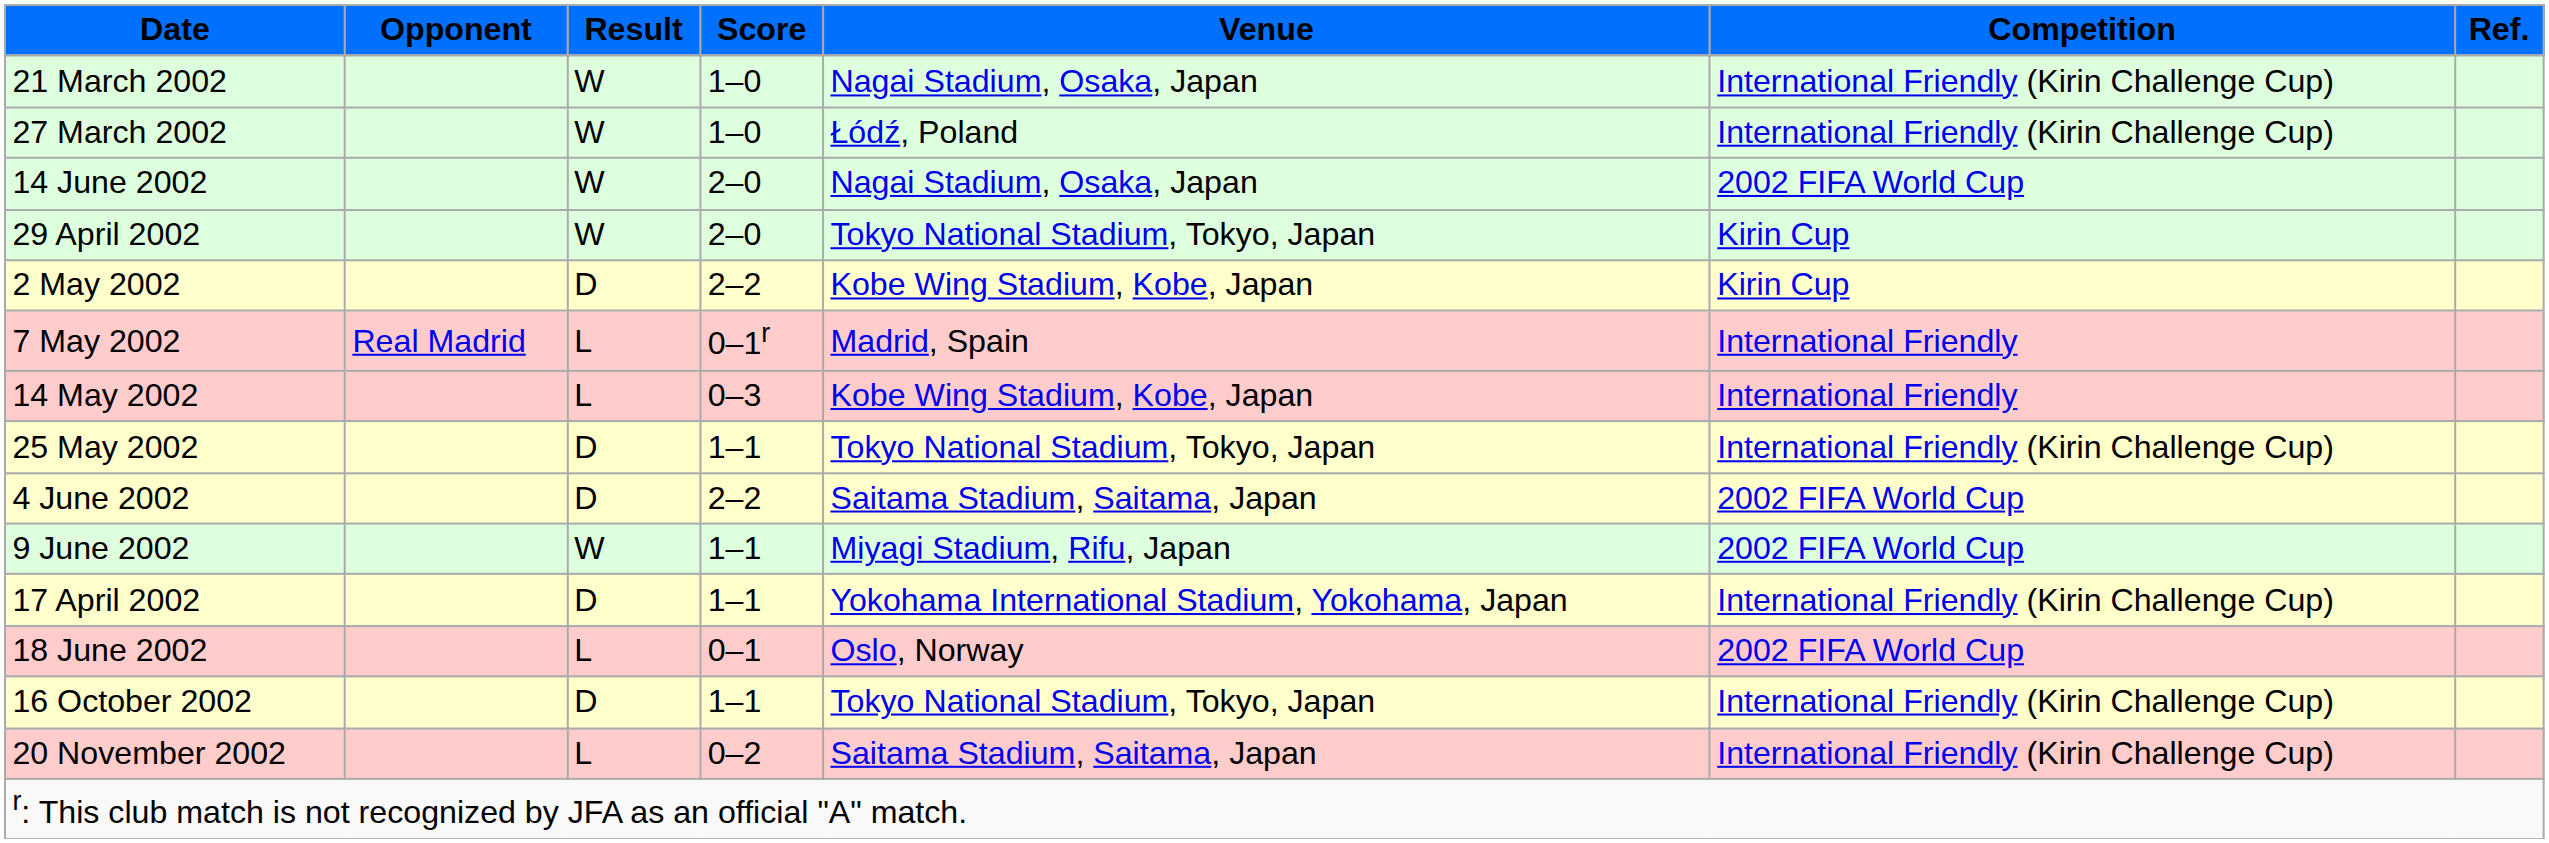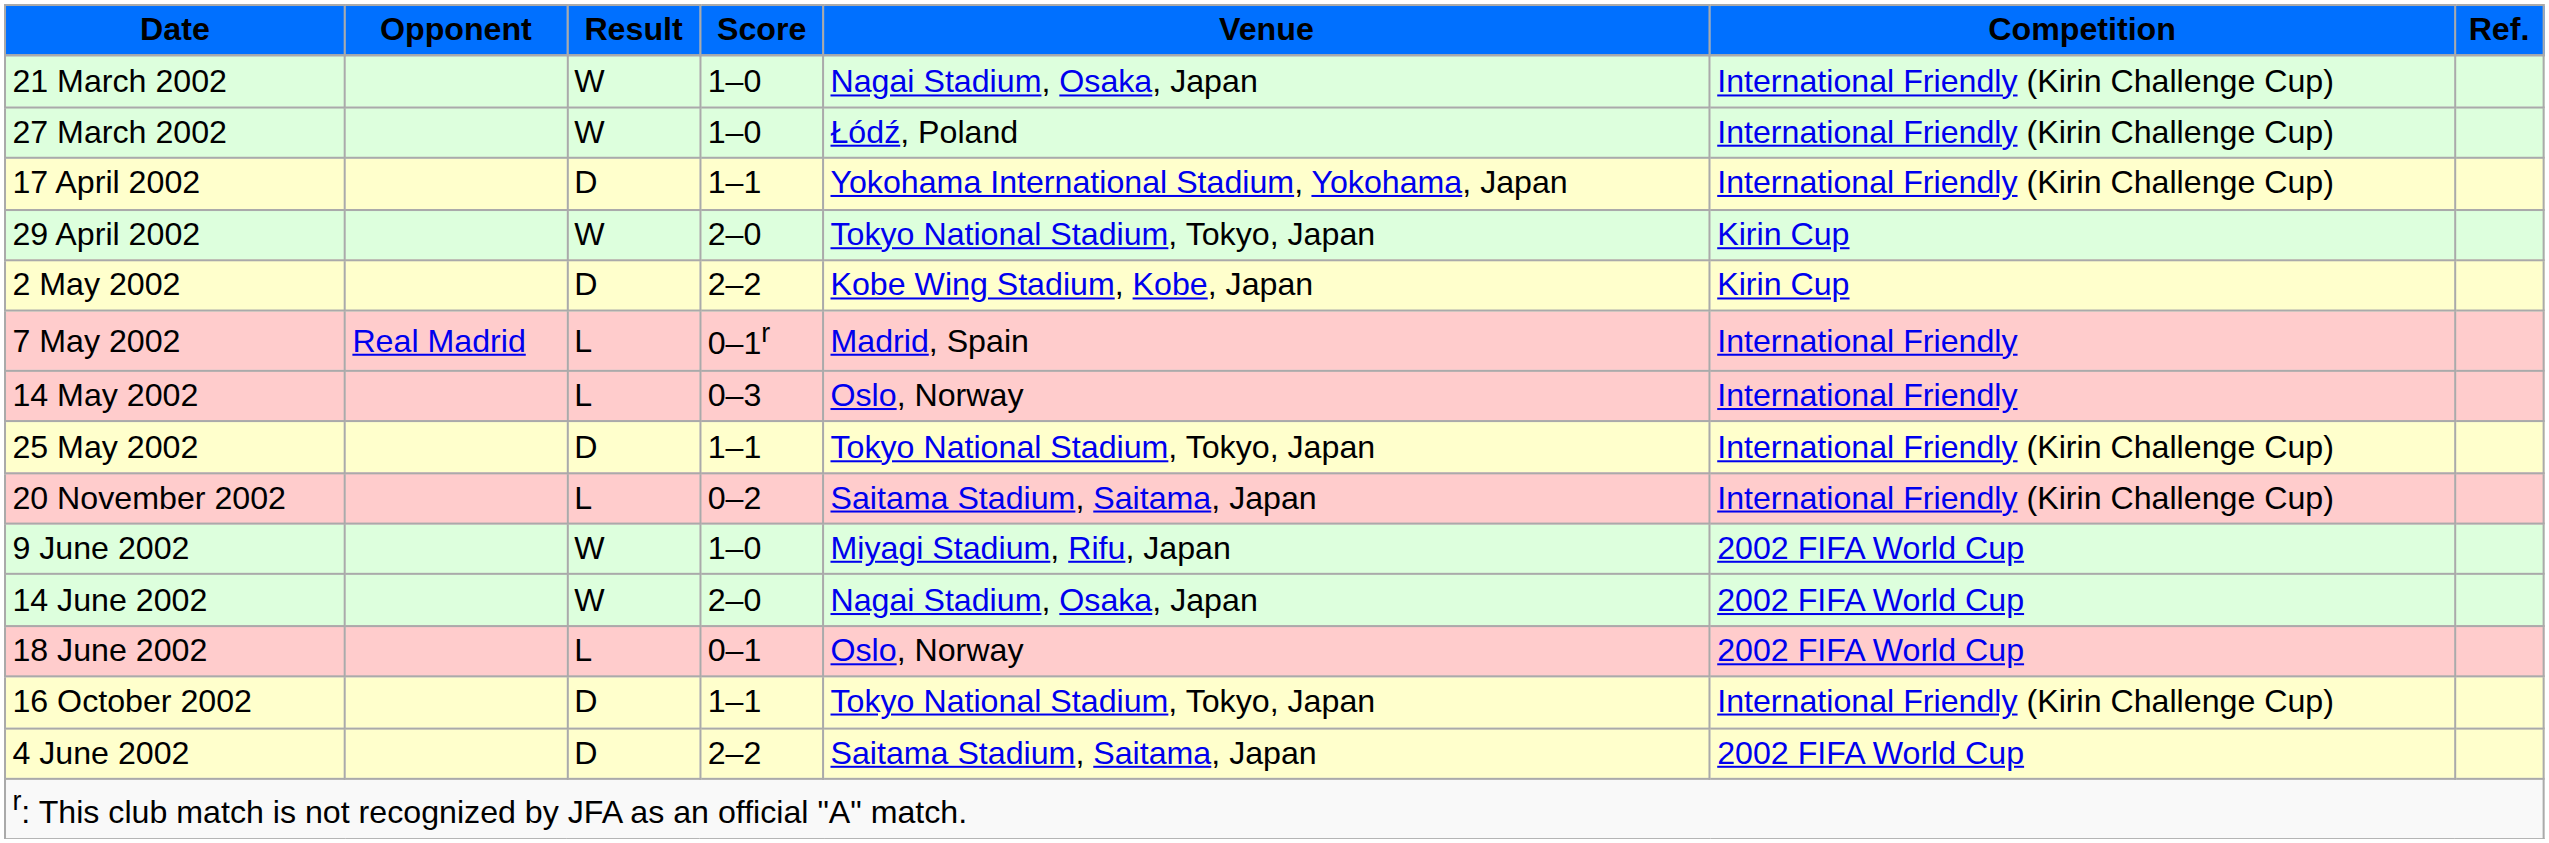 <table width=100% class="wikitable">
 <tr>
 <th style="background:#0070FF;"><span>Date</span></th>
 <th style="background:#0070FF;"><span>Opponent</span></th>
 <th style="background:#0070FF;"><span>Result</span></th>
 <th style="background:#0070FF;"><span>Score</span></th>
 <th style="background:#0070FF;"><span>Venue</span></th>
 <th style="background:#0070FF;"><span>Competition</span></th>
 <th style="background:#0070FF;"><span>Ref.</span></th>
 </tr>
 <tr>
 </tr>
 <tr style="background:#DFD;">
 <td>21 March 2002</td>
 <td></td>
 <td>W</td>
 <td>1–0</td>
 <td> <a href='#'>Nagai Stadium</a>, <a href='#'>Osaka</a>, Japan</td>
 <td><a href='#'>International Friendly</a> (Kirin Challenge Cup)</td>
 <td></td>
 </tr>
 <tr style="background:#DFD;">
 <td>27 March 2002</td>
 <td></td>
 <td>W</td>
 <td>1–0</td>
 <td> <a href='#'>Łódź</a>, Poland</td>
 <td><a href='#'>International Friendly</a> (Kirin Challenge Cup)</td>
 <td></td>
 </tr>
-<tr style="background:#dfd;">
-<td>14 June 2002</td>
+<tr style="background:#FFC;">
+<td>17 April 2002</td>
 <td></td>
-<td>W</td>
-<td>2–0</td>
-<td> <a href='#'>Nagai Stadium</a>, <a href='#'>Osaka</a>, Japan</td>
-<td><a href='#'>2002 FIFA World Cup</a></td>
+<td>D</td>
+<td>1–1</td>
+<td> <a href='#'>Yokohama International Stadium</a>, <a href='#'>Yokohama</a>, Japan</td>
+<td><a href='#'>International Friendly</a> (Kirin Challenge Cup)</td>
 <td></td>
 </tr>
 <tr style="background:#dfd;">
 <td>29 April 2002</td>
 <td></td>
 <td>W</td>
 <td>2–0</td>
 <td> <a href='#'>Tokyo National Stadium</a>, Tokyo, Japan</td>
 <td><a href='#'>Kirin Cup</a></td>
 <td></td>
 </tr>
 <tr style="background:#FFC;">
 <td>2 May 2002</td>
 <td></td>
 <td>D</td>
 <td>2–2</td>
 <td> <a href='#'>Kobe Wing Stadium</a>, <a href='#'>Kobe</a>, Japan</td>
 <td><a href='#'>Kirin Cup</a></td>
 <td></td>
 </tr>
 <tr style="background:#fcc;">
 <td>7 May 2002</td>
 <td><a href='#'>Real Madrid</a></td>
 <td>L</td>
 <td>0–1<sup>r</sup></td>
 <td> <a href='#'>Madrid</a>, Spain</td>
 <td><a href='#'>International Friendly</a></td>
 <td></td>
 </tr>
 <tr style="background:#fcc;">
 <td>14 May 2002</td>
 <td></td>
 <td>L</td>
 <td>0–3</td>
-<td> <a href='#'>Kobe Wing Stadium</a>, <a href='#'>Kobe</a>, Japan</td>
+<td> <a href='#'>Oslo</a>, Norway</td>
 <td><a href='#'>International Friendly</a></td>
 <td></td>
 </tr>
 <tr style="background:#FFC;">
 <td>25 May 2002</td>
 <td></td>
 <td>D</td>
 <td>1–1</td>
 <td> <a href='#'>Tokyo National Stadium</a>, Tokyo, Japan</td>
 <td><a href='#'>International Friendly</a> (Kirin Challenge Cup)</td>
 <td></td>
 </tr>
-<tr style="background:#ffc;">
-<td>4 June 2002</td>
+<tr style="background:#FCC;">
+<td>20 November 2002</td>
 <td></td>
-<td>D</td>
-<td>2–2</td>
+<td>L</td>
+<td>0–2</td>
 <td> <a href='#'>Saitama Stadium</a>, <a href='#'>Saitama</a>, Japan</td>
-<td><a href='#'>2002 FIFA World Cup</a></td>
+<td><a href='#'>International Friendly</a> (Kirin Challenge Cup)</td>
 <td></td>
 </tr>
 <tr style="background:#dfd;">
 <td>9 June 2002</td>
 <td></td>
 <td>W</td>
-<td>1–1</td>
+<td>1–0</td>
 <td> <a href='#'>Miyagi Stadium</a>, <a href='#'>Rifu</a>, Japan</td>
 <td><a href='#'>2002 FIFA World Cup</a></td>
 <td></td>
 </tr>
-<tr style="background:#FFC;">
-<td>17 April 2002</td>
+<tr style="background:#dfd;">
+<td>14 June 2002</td>
 <td></td>
-<td>D</td>
-<td>1–1</td>
-<td> <a href='#'>Yokohama International Stadium</a>, <a href='#'>Yokohama</a>, Japan</td>
-<td><a href='#'>International Friendly</a> (Kirin Challenge Cup)</td>
+<td>W</td>
+<td>2–0</td>
+<td> <a href='#'>Nagai Stadium</a>, <a href='#'>Osaka</a>, Japan</td>
+<td><a href='#'>2002 FIFA World Cup</a></td>
 <td></td>
 </tr>
 <tr style="background:#fcc;">
 <td>18 June 2002</td>
 <td></td>
 <td>L</td>
 <td>0–1</td>
 <td> <a href='#'>Oslo</a>, Norway</td>
 <td><a href='#'>2002 FIFA World Cup</a></td>
 <td></td>
 </tr>
 <tr style="background:#FFC;">
 <td>16 October 2002</td>
 <td></td>
 <td>D</td>
 <td>1–1</td>
 <td> <a href='#'>Tokyo National Stadium</a>, Tokyo, Japan</td>
 <td><a href='#'>International Friendly</a> (Kirin Challenge Cup)</td>
 <td></td>
 </tr>
-<tr style="background:#FCC;">
-<td>20 November 2002</td>
+<tr style="background:#ffc;">
+<td>4 June 2002</td>
 <td></td>
-<td>L</td>
-<td>0–2</td>
+<td>D</td>
+<td>2–2</td>
 <td> <a href='#'>Saitama Stadium</a>, <a href='#'>Saitama</a>, Japan</td>
-<td><a href='#'>International Friendly</a> (Kirin Challenge Cup)</td>
+<td><a href='#'>2002 FIFA World Cup</a></td>
 <td></td>
 </tr>
 <tr>
 <td colspan=7 align=left><sup>r</sup>: This club match is not recognized by JFA as an official "A" match.</td>
 </tr>
 </table>
